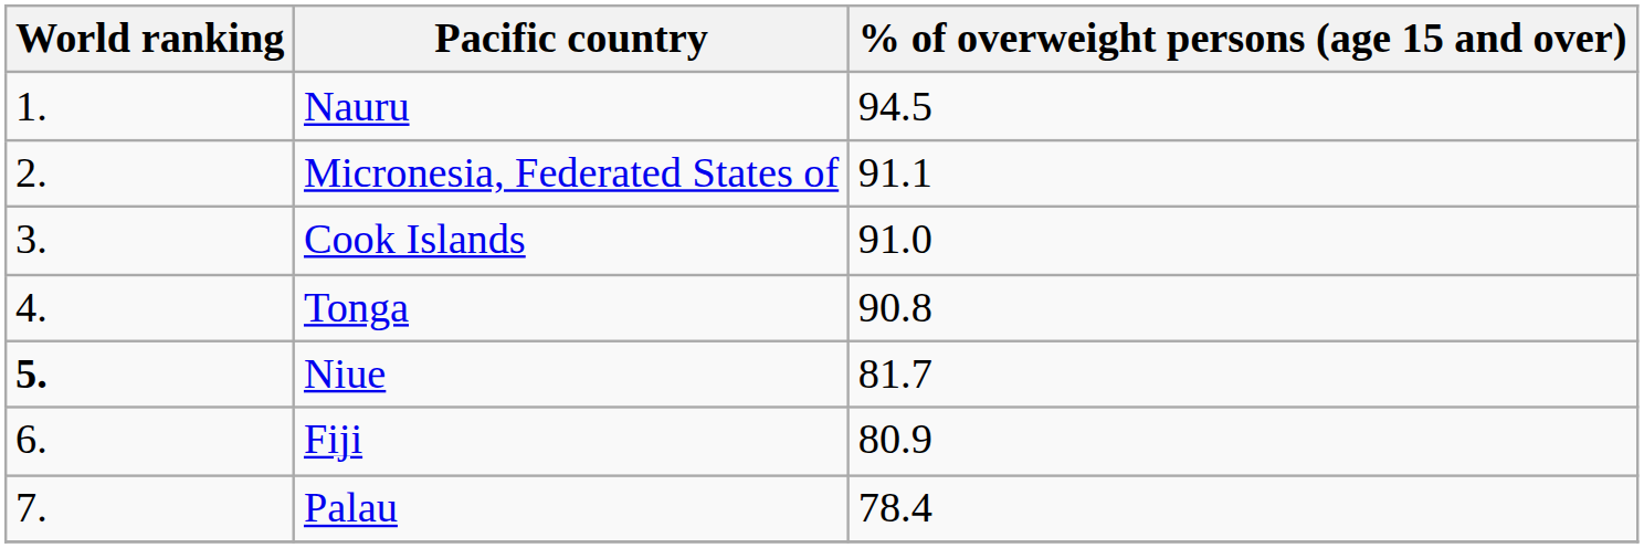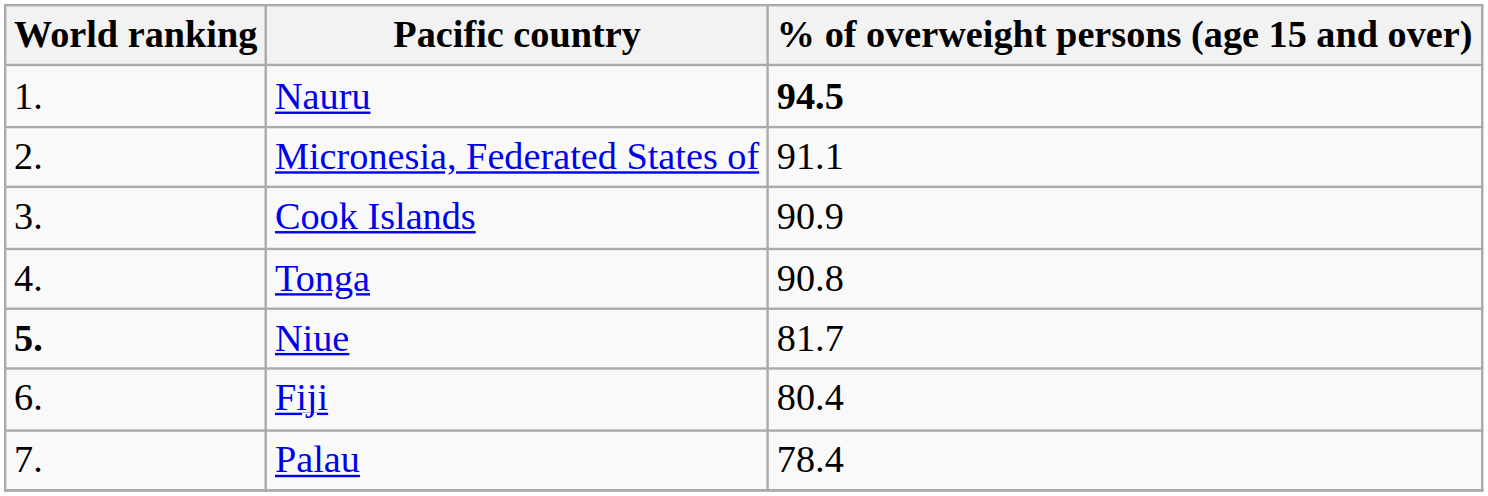 <table class="wikitable sortable">
 <tr>
 <th>World ranking</th>
 <th>Pacific country</th>
 <th>% of overweight persons (age 15 and over)</th>
 </tr>
 <tr>
 <td>1.</td>
 <td><a href='#'>Nauru</a></td>
-<td>94.5</td>
+<td><strong>94.5</strong></td>
 </tr>
 <tr>
 <td>2.</td>
 <td><a href='#'>Micronesia, Federated States of</a></td>
 <td>91.1</td>
 </tr>
 <tr>
 <td>3.</td>
 <td><a href='#'>Cook Islands</a></td>
-<td>91.0</td>
+<td>90.9</td>
 </tr>
 <tr>
 <td>4.</td>
 <td><a href='#'>Tonga</a></td>
 <td>90.8</td>
 </tr>
 <tr>
 <td><strong>5.</strong></td>
 <td><a href='#'>Niue</a></td>
 <td>81.7</td>
 </tr>
 <tr>
 <td>6.</td>
 <td><a href='#'>Fiji</a></td>
-<td>80.9</td>
+<td>80.4</td>
 </tr>
 <tr>
 <td>7.</td>
 <td><a href='#'>Palau</a></td>
 <td>78.4</td>
 </tr>
 <tr>
 </tr>
 <tr>
 </tr>
 </table>
